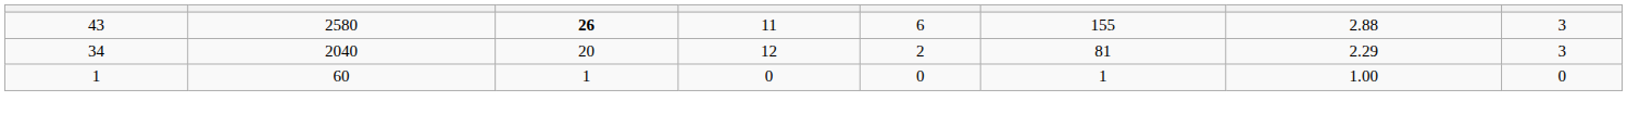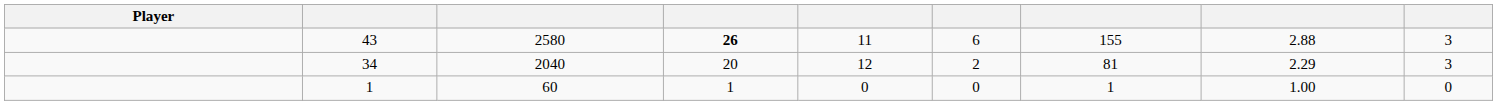 <table class="wikitable sortable" style="width:100%;">
 <tr style="text-align:center; background:#ddd;">
+<th>Player</th>
 <th></th>
 <th></th>
 <th></th>
 <th></th>
 <th></th>
 <th></th>
 <th></th>
 <th></th>
 </tr>
 <tr align=center>
+<td></td>
 <td>43</td>
 <td>2580</td>
 <td><strong>26</strong></td>
 <td>11</td>
 <td>6</td>
 <td>155</td>
 <td>2.88</td>
 <td>3</td>
 </tr>
 <tr align=center>
+<td></td>
 <td>34</td>
 <td>2040</td>
 <td>20</td>
 <td>12</td>
 <td>2</td>
 <td>81</td>
 <td>2.29</td>
 <td>3</td>
 </tr>
 <tr align=center>
+<td></td>
 <td>1</td>
 <td>60</td>
 <td>1</td>
 <td>0</td>
 <td>0</td>
 <td>1</td>
 <td>1.00</td>
 <td>0</td>
 </tr>
 </table>
